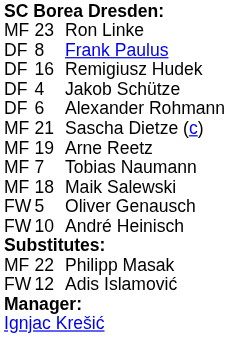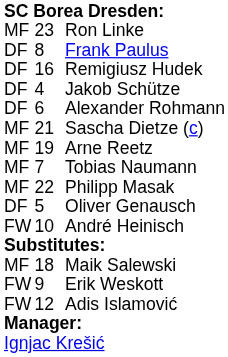 <table style="font-size:90%" cellspacing="0" cellpadding="0">
 <tr>
 <td colspan=4><strong>SC Borea Dresden:</strong></td>
 </tr>
 <tr>
 <th width=25></th>
 <th width=25></th>
 </tr>
 <tr>
 <td>MF</td>
 <td>23</td>
 <td> Ron Linke</td>
 </tr>
 <tr>
 <td>DF</td>
 <td>8</td>
 <td> <a href='#'>Frank Paulus</a></td>
 </tr>
 <tr>
 <td>DF</td>
 <td>16</td>
 <td> Remigiusz Hudek</td>
 </tr>
 <tr>
 <td>DF</td>
 <td>4</td>
 <td> Jakob Schütze</td>
 </tr>
 <tr>
 <td>DF</td>
 <td>6</td>
 <td> Alexander Rohmann</td>
 <td></td>
 </tr>
 <tr>
 <td>MF</td>
 <td>21</td>
 <td> Sascha Dietze (<a href='#'>c</a>)</td>
 </tr>
 <tr>
 <td>MF</td>
 <td>19</td>
 <td> Arne Reetz</td>
 <td></td>
 <td></td>
 </tr>
 <tr>
 <td>MF</td>
 <td>7</td>
 <td> Tobias Naumann</td>
 </tr>
 <tr>
 <td>MF</td>
-<td>18</td>
-<td> Maik Salewski</td>
+<td>22</td>
+<td> Philipp Masak</td>
 <td></td>
 <td></td>
 </tr>
 <tr>
-<td>FW</td>
+<td>DF</td>
 <td>5</td>
 <td> Oliver Genausch</td>
 </tr>
 <tr>
 <td>FW</td>
 <td>10</td>
 <td> André Heinisch</td>
 <td></td>
 <td></td>
 </tr>
 <tr>
 <td colspan=3><strong>Substitutes:</strong></td>
 </tr>
 <tr>
 <td>MF</td>
-<td>22</td>
-<td> Philipp Masak</td>
+<td>18</td>
+<td> Maik Salewski</td>
+<td></td>
+<td></td>
+</tr>
+<tr>
+<td>FW</td>
+<td>9</td>
+<td> Erik Weskott</td>
 <td></td>
 <td></td>
 </tr>
 <tr>
 <td>FW</td>
 <td>12</td>
 <td> Adis Islamović</td>
 <td></td>
 <td></td>
 </tr>
 <tr>
 <td colspan=3><strong>Manager:</strong></td>
 </tr>
 <tr>
 <td colspan=4> <a href='#'>Ignjac Krešić</a></td>
 </tr>
 </table>
